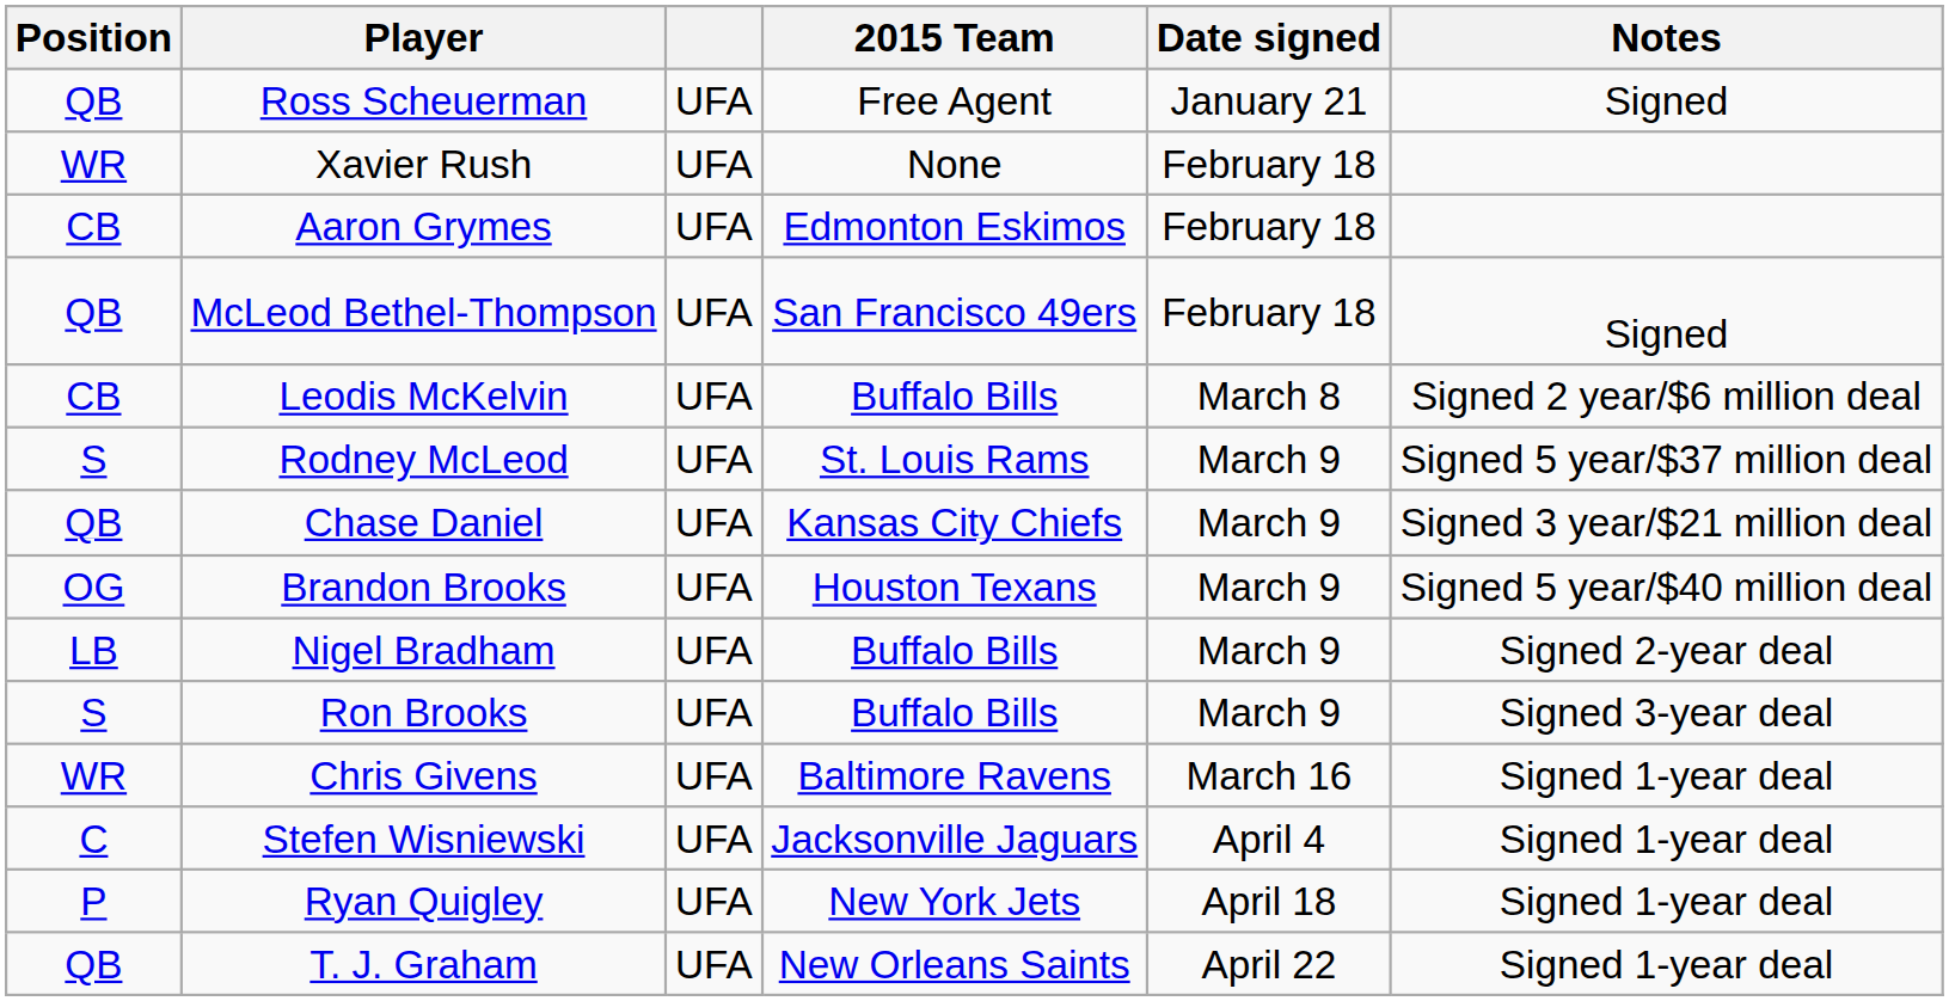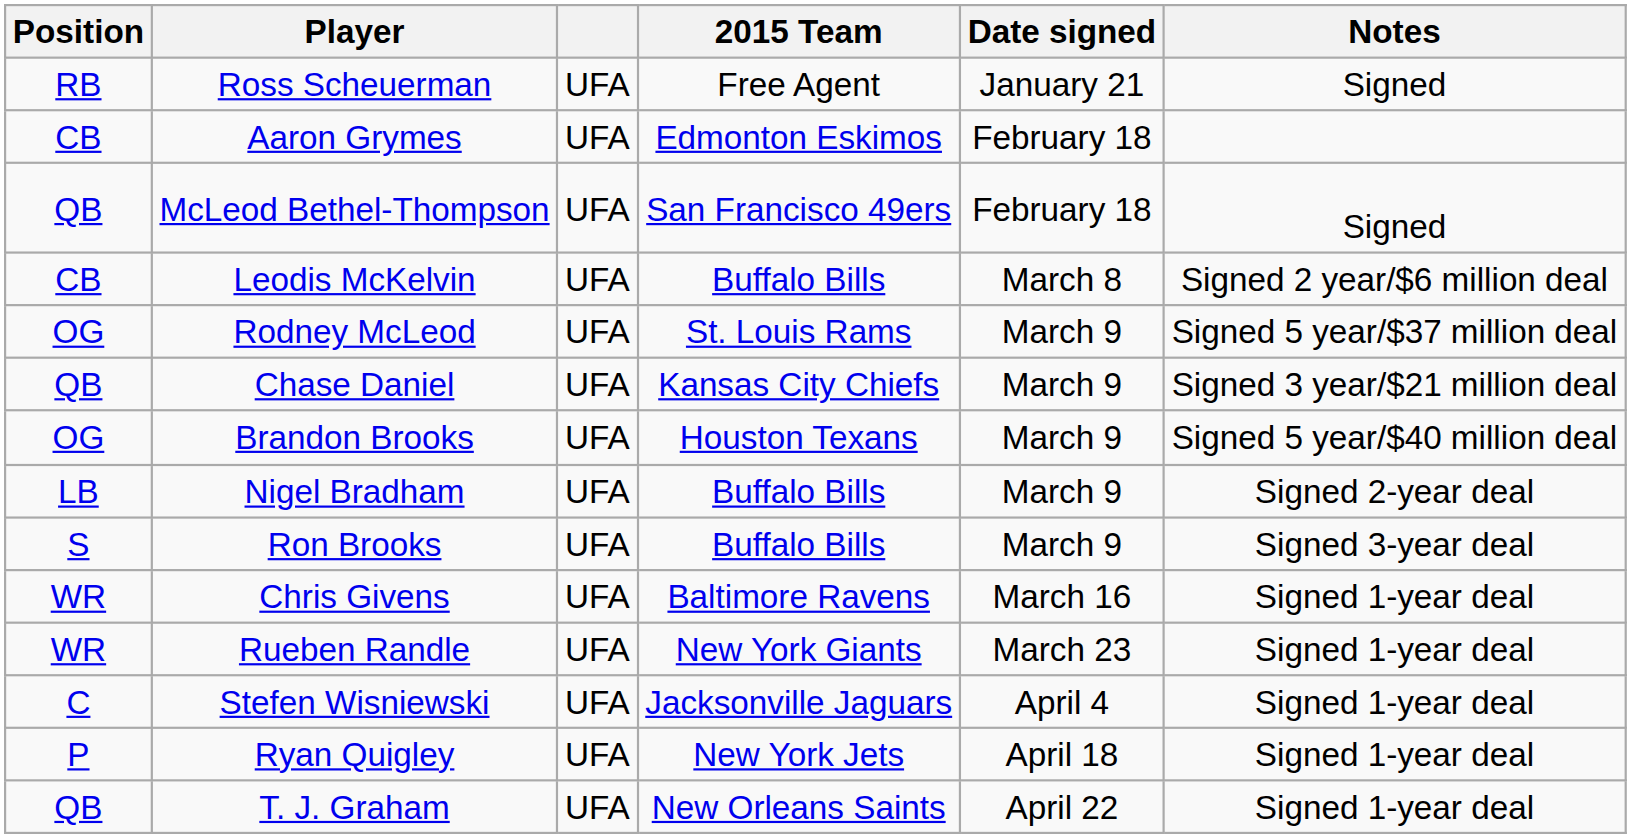 <table class="wikitable" style="font-size: 95%; text-align: center;">
 <tr>
 <th>Position</th>
 <th>Player</th>
 <th></th>
 <th>2015 Team</th>
 <th>Date signed</th>
 <th>Notes</th>
 </tr>
 <tr>
-<td><a href='#'>QB</a></td>
+<td><a href='#'>RB</a></td>
 <td><a href='#'>Ross Scheuerman</a></td>
 <td>UFA</td>
 <td>Free Agent</td>
 <td>January 21</td>
 <td>Signed</td>
-</tr>
-<tr>
-<td><a href='#'>WR</a></td>
-<td>Xavier Rush</td>
-<td>UFA</td>
-<td>None</td>
-<td>February 18</td>
-<td></td>
 </tr>
 <tr>
 <td><a href='#'>CB</a></td>
 <td><a href='#'>Aaron Grymes</a></td>
 <td>UFA</td>
 <td><a href='#'>Edmonton Eskimos</a></td>
 <td>February 18</td>
 <td></td>
 </tr>
 <tr>
 <td><a href='#'>QB</a></td>
 <td><a href='#'>McLeod Bethel-Thompson</a></td>
 <td>UFA</td>
 <td><a href='#'>San Francisco 49ers</a></td>
 <td>February 18</td>
 <td><br>Signed</td>
 </tr>
 <tr>
 <td><a href='#'>CB</a></td>
 <td><a href='#'>Leodis McKelvin</a></td>
 <td>UFA</td>
 <td><a href='#'>Buffalo Bills</a></td>
 <td>March 8</td>
 <td>Signed 2 year/$6 million deal</td>
 </tr>
 <tr>
-<td><a href='#'>S</a></td>
+<td><a href='#'>OG</a></td>
 <td><a href='#'>Rodney McLeod</a></td>
 <td>UFA</td>
 <td><a href='#'>St. Louis Rams</a></td>
 <td>March 9</td>
 <td>Signed 5 year/$37 million deal</td>
 </tr>
 <tr>
 <td><a href='#'>QB</a></td>
 <td><a href='#'>Chase Daniel</a></td>
 <td>UFA</td>
 <td><a href='#'>Kansas City Chiefs</a></td>
 <td>March 9</td>
 <td>Signed 3 year/$21 million deal</td>
 </tr>
 <tr>
 <td><a href='#'>OG</a></td>
 <td><a href='#'>Brandon Brooks</a></td>
 <td>UFA</td>
 <td><a href='#'>Houston Texans</a></td>
 <td>March 9</td>
 <td>Signed 5 year/$40 million deal</td>
 </tr>
 <tr>
 <td><a href='#'>LB</a></td>
 <td><a href='#'>Nigel Bradham</a></td>
 <td>UFA</td>
 <td><a href='#'>Buffalo Bills</a></td>
 <td>March 9</td>
 <td>Signed 2-year deal</td>
 </tr>
 <tr>
 <td><a href='#'>S</a></td>
 <td><a href='#'>Ron Brooks</a></td>
 <td>UFA</td>
 <td><a href='#'>Buffalo Bills</a></td>
 <td>March 9</td>
 <td>Signed 3-year deal</td>
 </tr>
 <tr>
 <td><a href='#'>WR</a></td>
 <td><a href='#'>Chris Givens</a></td>
 <td>UFA</td>
 <td><a href='#'>Baltimore Ravens</a></td>
 <td>March 16</td>
 <td>Signed 1-year deal</td>
 </tr>
 <tr>
+<td><a href='#'>WR</a></td>
+<td><a href='#'>Rueben Randle</a></td>
+<td>UFA</td>
+<td><a href='#'>New York Giants</a></td>
+<td>March 23</td>
+<td>Signed 1-year deal</td>
+</tr>
+<tr>
 <td><a href='#'>C</a></td>
 <td><a href='#'>Stefen Wisniewski</a></td>
 <td>UFA</td>
 <td><a href='#'>Jacksonville Jaguars</a></td>
 <td>April 4</td>
 <td>Signed 1-year deal</td>
 </tr>
 <tr>
 <td><a href='#'>P</a></td>
 <td><a href='#'>Ryan Quigley</a></td>
 <td>UFA</td>
 <td><a href='#'>New York Jets</a></td>
 <td>April 18</td>
 <td>Signed 1-year deal</td>
 </tr>
 <tr>
 <td><a href='#'>QB</a></td>
 <td><a href='#'>T. J. Graham</a></td>
 <td>UFA</td>
 <td><a href='#'>New Orleans Saints</a></td>
 <td>April 22</td>
 <td>Signed 1-year deal</td>
 </tr>
 </table>
